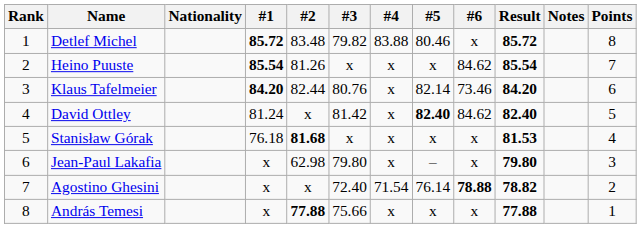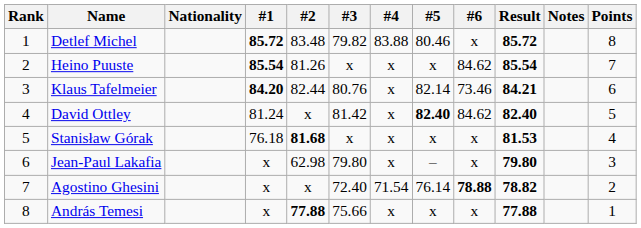 <table class="wikitable sortable" style="text-align:center">
 <tr>
 <th>Rank</th>
 <th>Name</th>
 <th>Nationality</th>
 <th>#1</th>
 <th>#2</th>
 <th>#3</th>
 <th>#4</th>
 <th>#5</th>
 <th>#6</th>
 <th>Result</th>
 <th>Notes</th>
 <th>Points</th>
 </tr>
 <tr>
 <td>1</td>
 <td align=left><a href='#'>Detlef Michel</a></td>
 <td align=left></td>
 <td><strong>85.72</strong></td>
 <td>83.48</td>
 <td>79.82</td>
 <td>83.88</td>
 <td>80.46</td>
 <td>x</td>
 <td><strong>85.72</strong></td>
 <td></td>
 <td>8</td>
 </tr>
 <tr>
 <td>2</td>
 <td align=left><a href='#'>Heino Puuste</a></td>
 <td align=left></td>
 <td><strong>85.54</strong></td>
 <td>81.26</td>
 <td>x</td>
 <td>x</td>
 <td>x</td>
 <td>84.62</td>
 <td><strong>85.54</strong></td>
 <td></td>
 <td>7</td>
 </tr>
 <tr>
 <td>3</td>
 <td align=left><a href='#'>Klaus Tafelmeier</a></td>
 <td align=left></td>
 <td><strong>84.20</strong></td>
 <td>82.44</td>
 <td>80.76</td>
 <td>x</td>
 <td>82.14</td>
 <td>73.46</td>
-<td><strong>84.20</strong></td>
+<td><strong>84.21</strong></td>
 <td></td>
 <td>6</td>
 </tr>
 <tr>
 <td>4</td>
 <td align=left><a href='#'>David Ottley</a></td>
 <td align=left></td>
 <td>81.24</td>
 <td>x</td>
 <td>81.42</td>
 <td>x</td>
 <td><strong>82.40</strong></td>
 <td>84.62</td>
 <td><strong>82.40</strong></td>
 <td></td>
 <td>5</td>
 </tr>
 <tr>
 <td>5</td>
 <td align=left><a href='#'>Stanisław Górak</a></td>
 <td align=left></td>
 <td>76.18</td>
 <td><strong>81.68</strong></td>
 <td>x</td>
 <td>x</td>
 <td>x</td>
 <td>x</td>
 <td><strong>81.53</strong></td>
 <td></td>
 <td>4</td>
 </tr>
 <tr>
 <td>6</td>
 <td align=left><a href='#'>Jean-Paul Lakafia</a></td>
 <td align=left></td>
 <td>x</td>
 <td>62.98</td>
 <td>79.80</td>
 <td>x</td>
 <td>–</td>
 <td>x</td>
 <td><strong>79.80</strong></td>
 <td></td>
 <td>3</td>
 </tr>
 <tr>
 <td>7</td>
 <td align=left><a href='#'>Agostino Ghesini</a></td>
 <td align=left></td>
 <td>x</td>
 <td>x</td>
 <td>72.40</td>
 <td>71.54</td>
 <td>76.14</td>
 <td><strong>78.88</strong></td>
 <td><strong>78.82</strong></td>
 <td></td>
 <td>2</td>
 </tr>
 <tr>
 <td>8</td>
 <td align=left><a href='#'>András Temesi</a></td>
 <td align=left></td>
 <td>x</td>
 <td><strong>77.88</strong></td>
 <td>75.66</td>
 <td>x</td>
 <td>x</td>
 <td>x</td>
 <td><strong>77.88</strong></td>
 <td></td>
 <td>1</td>
 </tr>
 </table>
